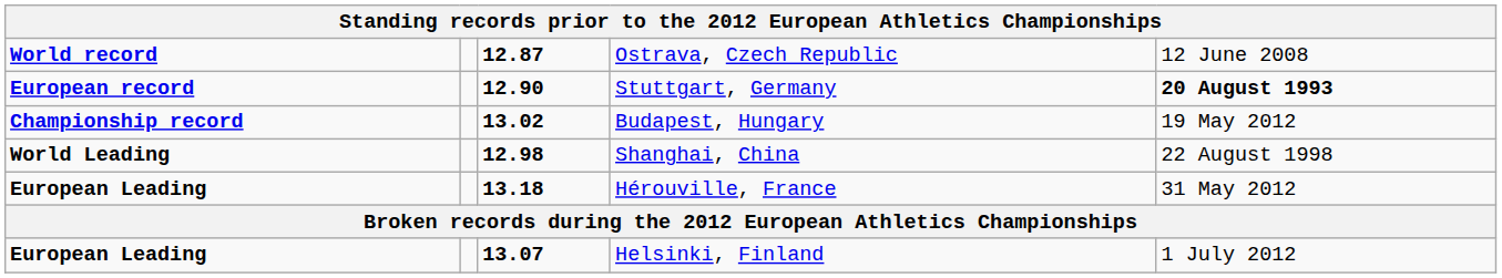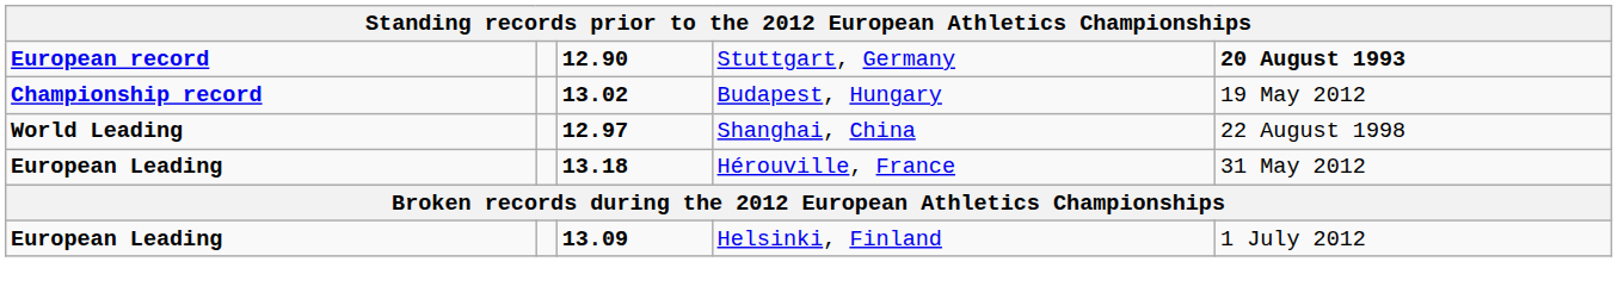 <table class="wikitable" width=75%>
 <tr>
 <th colspan="5">Standing records prior to the 2012 European Athletics Championships</th>
-</tr>
-<tr>
-<td><strong><a href='#'>World record</a></strong></td>
-<td></td>
-<td><strong>12.87</strong></td>
-<td><a href='#'>Ostrava</a>, <a href='#'>Czech Republic</a></td>
-<td>12 June 2008</td>
 </tr>
 <tr>
 <td><strong><a href='#'>European record</a></strong></td>
 <td></td>
 <td><strong>12.90</strong></td>
 <td><a href='#'>Stuttgart</a>, <a href='#'>Germany</a></td>
 <td><strong>20 August 1993</strong></td>
 </tr>
 <tr>
 <td><strong><a href='#'>Championship record</a></strong></td>
 <td></td>
 <td><strong>13.02</strong></td>
 <td><a href='#'>Budapest</a>, <a href='#'>Hungary</a></td>
 <td>19 May 2012</td>
 </tr>
 <tr>
 <td><strong>World Leading</strong></td>
 <td></td>
-<td><strong>12.98</strong></td>
+<td><strong>12.97</strong></td>
 <td><a href='#'>Shanghai</a>, <a href='#'>China</a></td>
 <td>22 August 1998</td>
 </tr>
 <tr>
 <td><strong>European Leading</strong></td>
 <td></td>
 <td><strong>13.18</strong></td>
 <td><a href='#'>Hérouville</a>, <a href='#'>France</a></td>
 <td>31 May 2012</td>
 </tr>
 <tr>
 <th colspan="5">Broken records during the 2012 European Athletics Championships</th>
 </tr>
 <tr>
 <td><strong>European Leading</strong></td>
 <td></td>
-<td><strong>13.07</strong></td>
+<td><strong>13.09</strong></td>
 <td><a href='#'>Helsinki</a>, <a href='#'>Finland</a></td>
 <td>1 July 2012</td>
 </tr>
 </table>
